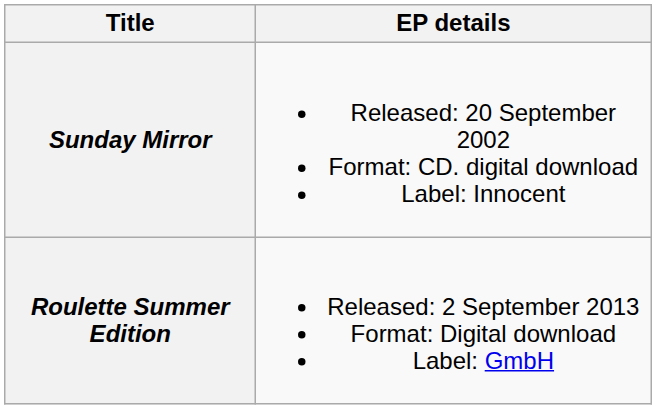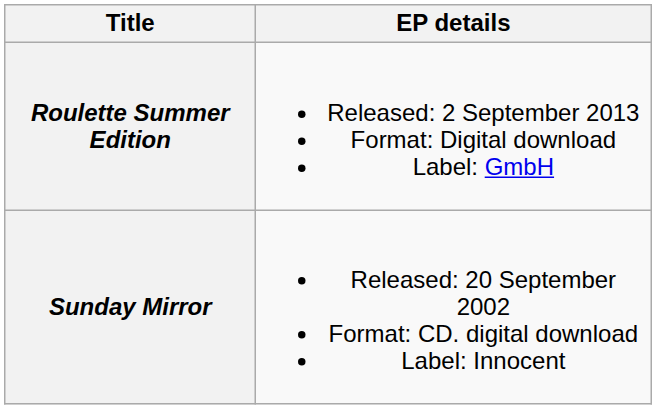 <table class="wikitable plainrowheaders" style="text-align:center;">
 <tr>
 <th scope="col" style="width:10em;">Title</th>
 <th scope="col" style="width:16em;">EP details</th>
 </tr>
 <tr>
+<th scope="row"><em>Roulette Summer<br>Edition</em></th>
+<td><br><ul><li>Released: 2 September 2013</li><li>Format: Digital download</li><li>Label: <a href='#'>GmbH</a></li></ul></td>
+</tr>
+<tr>
 <th scope="row"><em>Sunday Mirror</em></th>
 <td><br><ul><li>Released: 20 September 2002</li><li>Format: CD. digital download</li><li>Label: Innocent</li></ul></td>
 </tr>
-<tr>
-<th scope="row"><em>Roulette Summer<br>Edition</em></th>
-<td><br><ul><li>Released: 2 September 2013</li><li>Format: Digital download</li><li>Label: <a href='#'>GmbH</a></li></ul></td>
-</tr>
 </table>
